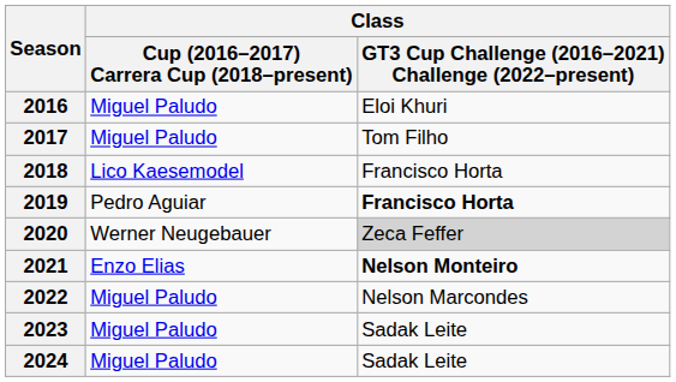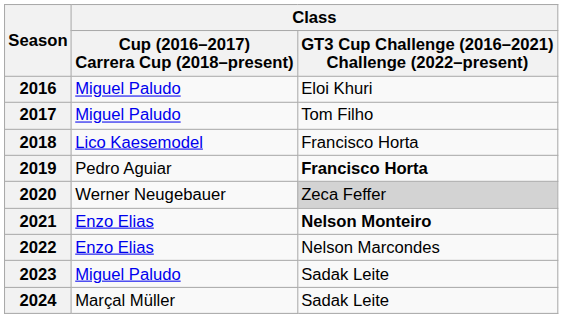 <table class="wikitable">
 <tr>
 <th rowspan=2>Season</th>
 <th colspan=6>Class</th>
 </tr>
 <tr>
 <th>Cup (2016–2017) <br> Carrera Cup (2018–present)</th>
 <th>GT3 Cup Challenge (2016–2021) <br> Challenge (2022–present)</th>
 </tr>
 <tr>
 <th>2016</th>
 <td> <a href='#'>Miguel Paludo</a></td>
 <td> Eloi Khuri</td>
 </tr>
 <tr>
 <th>2017</th>
 <td> <a href='#'>Miguel Paludo</a></td>
 <td> Tom Filho</td>
 </tr>
 <tr>
 <th>2018</th>
 <td> <a href='#'>Lico Kaesemodel</a></td>
 <td> Francisco Horta</td>
 </tr>
 <tr>
 <th>2019</th>
 <td> Pedro Aguiar</td>
 <td><strong> Francisco Horta</strong></td>
 </tr>
 <tr>
 <th>2020</th>
 <td> Werner Neugebauer</td>
 <td style="background: lightgrey;"> Zeca Feffer</td>
 </tr>
 <tr>
 <th>2021</th>
 <td> <a href='#'>Enzo Elias</a></td>
 <td><strong> Nelson Monteiro</strong></td>
 </tr>
 <tr>
 <th>2022</th>
-<td> <a href='#'>Miguel Paludo</a></td>
+<td> <a href='#'>Enzo Elias</a></td>
 <td> Nelson Marcondes</td>
 </tr>
 <tr>
 <th>2023</th>
 <td> <a href='#'>Miguel Paludo</a></td>
 <td> Sadak Leite</td>
 </tr>
 <tr>
 <th>2024</th>
-<td> <a href='#'>Miguel Paludo</a></td>
+<td> Marçal Müller</td>
 <td> Sadak Leite</td>
 </tr>
 </table>
